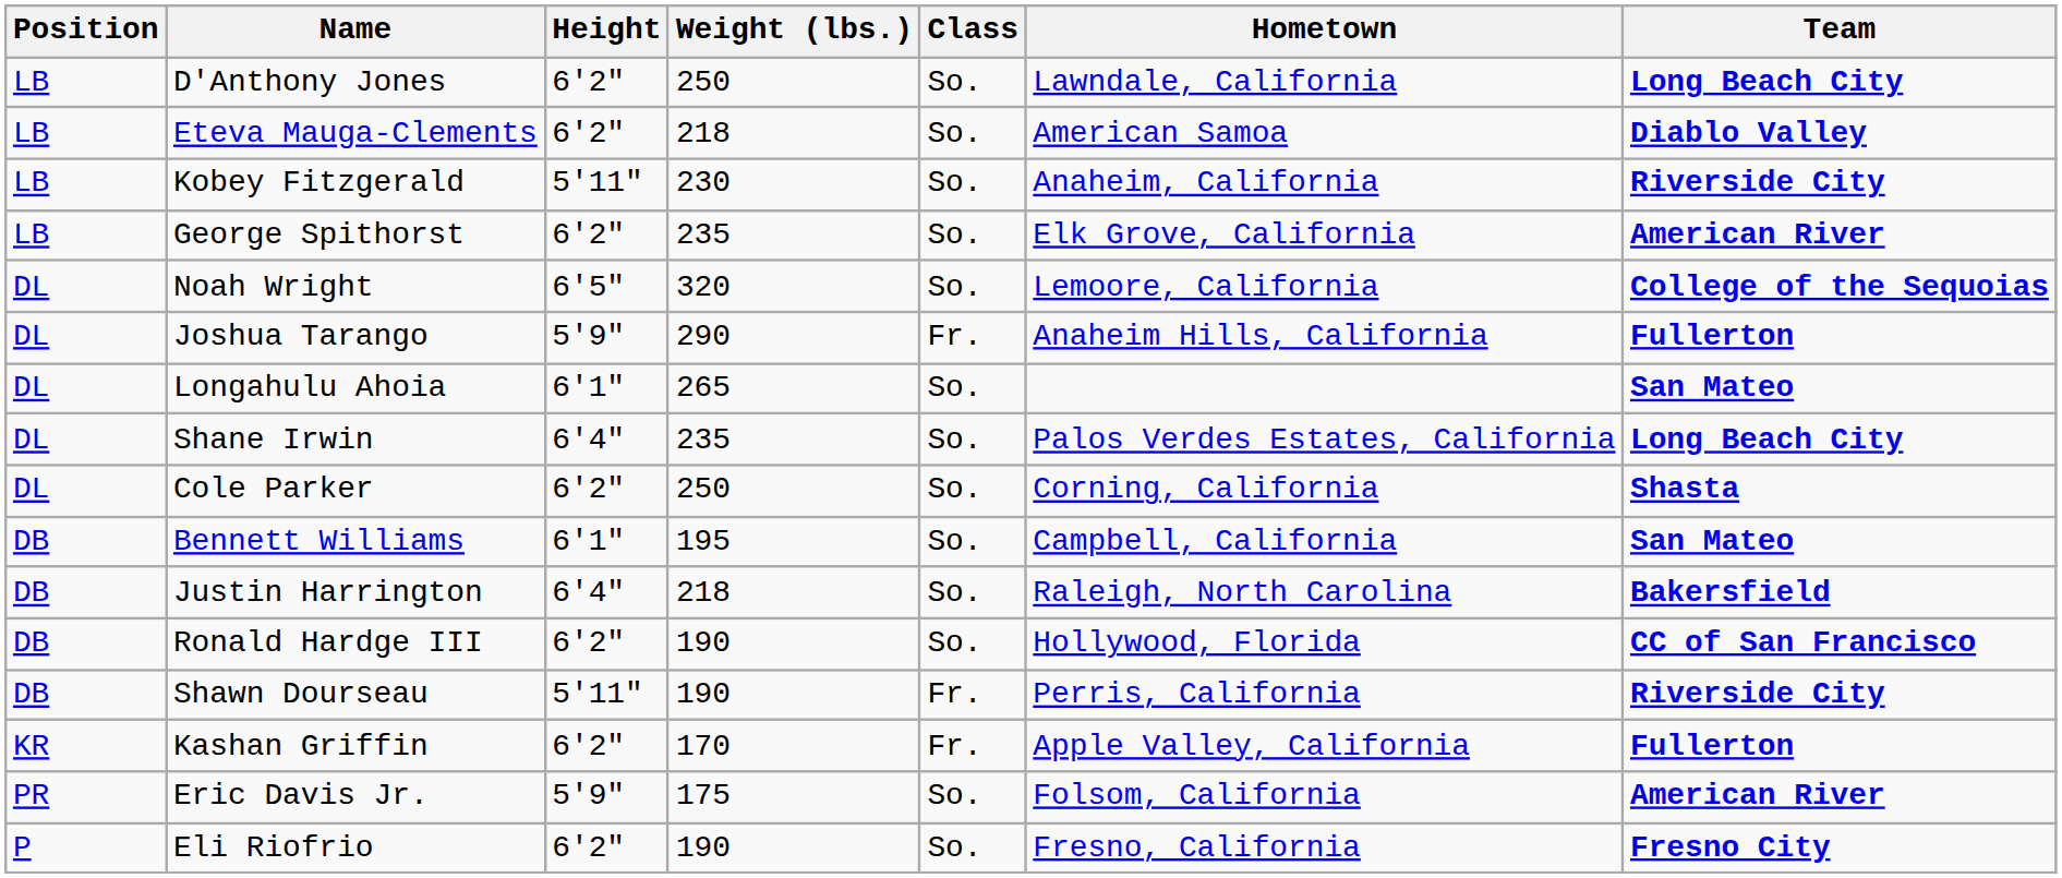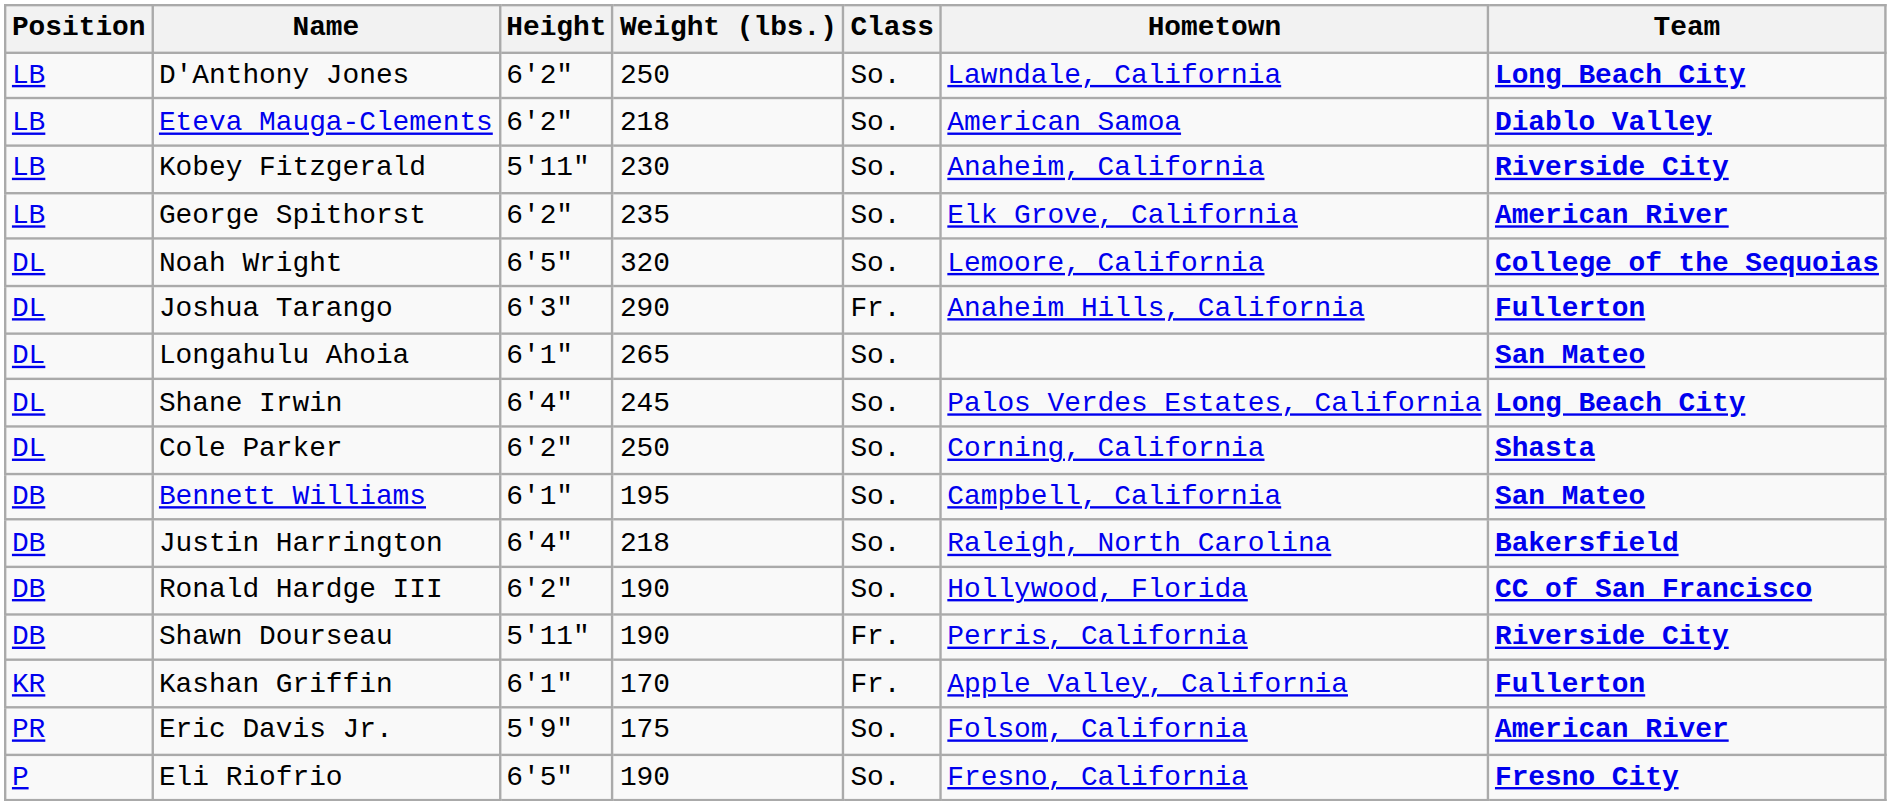 <table class="wikitable" style="font-size: 90%">
 <tr>
 <th>Position</th>
 <th>Name</th>
 <th>Height</th>
 <th>Weight (lbs.)</th>
 <th>Class</th>
 <th>Hometown</th>
 <th>Team</th>
 </tr>
 <tr>
 <td><a href='#'>LB</a></td>
 <td>D'Anthony Jones</td>
 <td>6'2"</td>
 <td>250</td>
 <td>So.</td>
 <td><a href='#'>Lawndale, California</a></td>
 <td><strong><a href='#'>Long Beach City</a></strong></td>
 </tr>
 <tr>
 <td><a href='#'>LB</a></td>
 <td><a href='#'>Eteva Mauga-Clements</a></td>
 <td>6'2"</td>
 <td>218</td>
 <td>So.</td>
 <td><a href='#'>American Samoa</a></td>
 <td><strong><a href='#'>Diablo Valley</a></strong></td>
 </tr>
 <tr>
 <td><a href='#'>LB</a></td>
 <td>Kobey Fitzgerald</td>
 <td>5'11"</td>
 <td>230</td>
 <td>So.</td>
 <td><a href='#'>Anaheim, California</a></td>
 <td><strong><a href='#'>Riverside City</a></strong></td>
 </tr>
 <tr>
 <td><a href='#'>LB</a></td>
 <td>George Spithorst</td>
 <td>6'2"</td>
 <td>235</td>
 <td>So.</td>
 <td><a href='#'>Elk Grove, California</a></td>
 <td><strong><a href='#'>American River</a></strong></td>
 </tr>
 <tr>
 <td><a href='#'>DL</a></td>
 <td>Noah Wright</td>
 <td>6'5"</td>
 <td>320</td>
 <td>So.</td>
 <td><a href='#'>Lemoore, California</a></td>
 <td><strong><a href='#'>College of the Sequoias</a></strong></td>
 </tr>
 <tr>
 <td><a href='#'>DL</a></td>
 <td>Joshua Tarango</td>
-<td>5'9"</td>
+<td>6'3"</td>
 <td>290</td>
 <td>Fr.</td>
 <td><a href='#'>Anaheim Hills, California</a></td>
 <td><strong><a href='#'>Fullerton</a></strong></td>
 </tr>
 <tr>
 <td><a href='#'>DL</a></td>
 <td>Longahulu Ahoia</td>
 <td>6'1"</td>
 <td>265</td>
 <td>So.</td>
 <td></td>
 <td><strong><a href='#'>San Mateo</a></strong></td>
 </tr>
 <tr>
 <td><a href='#'>DL</a></td>
 <td>Shane Irwin</td>
 <td>6'4"</td>
-<td>235</td>
+<td>245</td>
 <td>So.</td>
 <td><a href='#'>Palos Verdes Estates, California</a></td>
 <td><strong><a href='#'>Long Beach City</a></strong></td>
 </tr>
 <tr>
 <td><a href='#'>DL</a></td>
 <td>Cole Parker</td>
 <td>6'2"</td>
 <td>250</td>
 <td>So.</td>
 <td><a href='#'>Corning, California</a></td>
 <td><strong><a href='#'>Shasta</a></strong></td>
 </tr>
 <tr>
 <td><a href='#'>DB</a></td>
 <td><a href='#'>Bennett Williams</a></td>
 <td>6'1"</td>
 <td>195</td>
 <td>So.</td>
 <td><a href='#'>Campbell, California</a></td>
 <td><strong><a href='#'>San Mateo</a></strong></td>
 </tr>
 <tr>
 <td><a href='#'>DB</a></td>
 <td>Justin Harrington</td>
 <td>6'4"</td>
 <td>218</td>
 <td>So.</td>
 <td><a href='#'>Raleigh, North Carolina</a></td>
 <td><strong><a href='#'>Bakersfield</a></strong></td>
 </tr>
 <tr>
 <td><a href='#'>DB</a></td>
 <td>Ronald Hardge III</td>
 <td>6'2"</td>
 <td>190</td>
 <td>So.</td>
 <td><a href='#'>Hollywood, Florida</a></td>
 <td><strong><a href='#'>CC of San Francisco</a></strong></td>
 </tr>
 <tr>
 <td><a href='#'>DB</a></td>
 <td>Shawn Dourseau</td>
 <td>5'11"</td>
 <td>190</td>
 <td>Fr.</td>
 <td><a href='#'>Perris, California</a></td>
 <td><strong><a href='#'>Riverside City</a></strong></td>
 </tr>
 <tr>
 <td><a href='#'>KR</a></td>
 <td>Kashan Griffin</td>
-<td>6'2"</td>
+<td>6'1"</td>
 <td>170</td>
 <td>Fr.</td>
 <td><a href='#'>Apple Valley, California</a></td>
 <td><strong><a href='#'>Fullerton</a></strong></td>
 </tr>
 <tr>
 <td><a href='#'>PR</a></td>
 <td>Eric Davis Jr.</td>
 <td>5'9"</td>
 <td>175</td>
 <td>So.</td>
 <td><a href='#'>Folsom, California</a></td>
 <td><strong><a href='#'>American River</a></strong></td>
 </tr>
 <tr>
 <td><a href='#'>P</a></td>
 <td>Eli Riofrio</td>
-<td>6'2"</td>
+<td>6'5"</td>
 <td>190</td>
 <td>So.</td>
 <td><a href='#'>Fresno, California</a></td>
 <td><strong><a href='#'>Fresno City</a></strong></td>
 </tr>
 </table>
